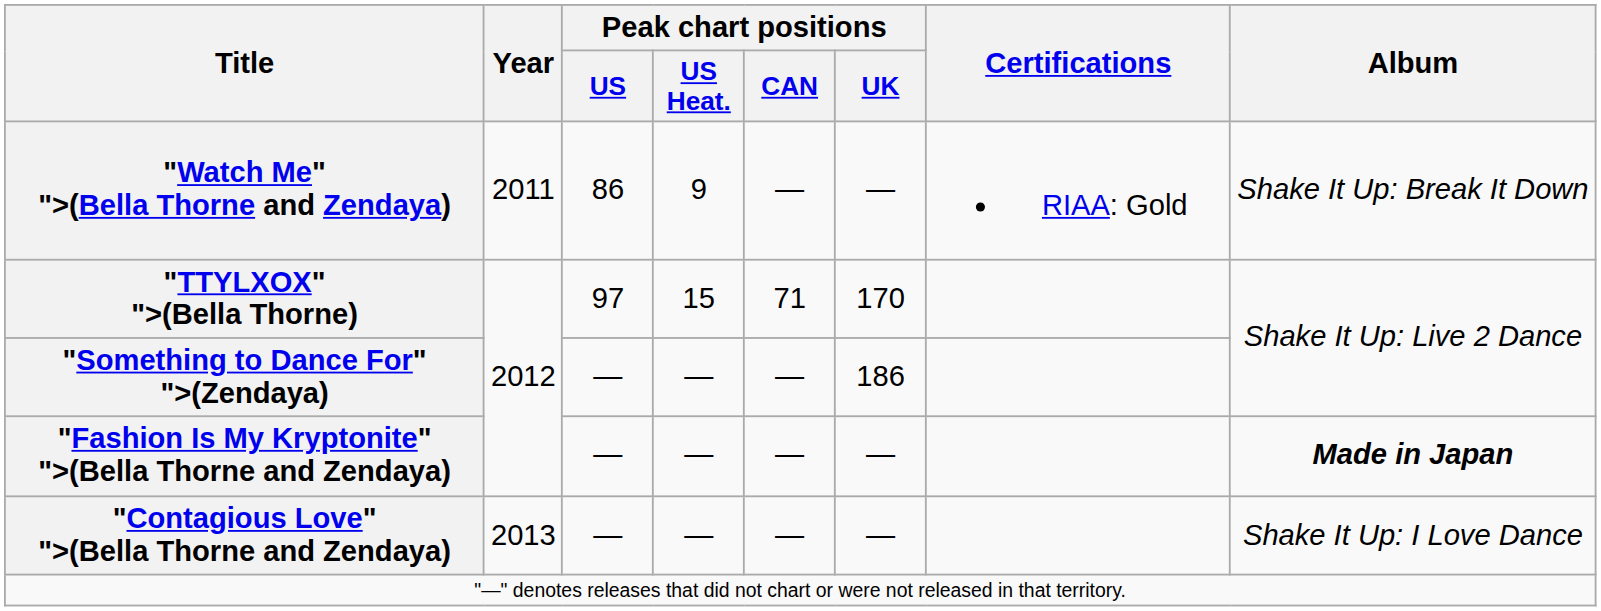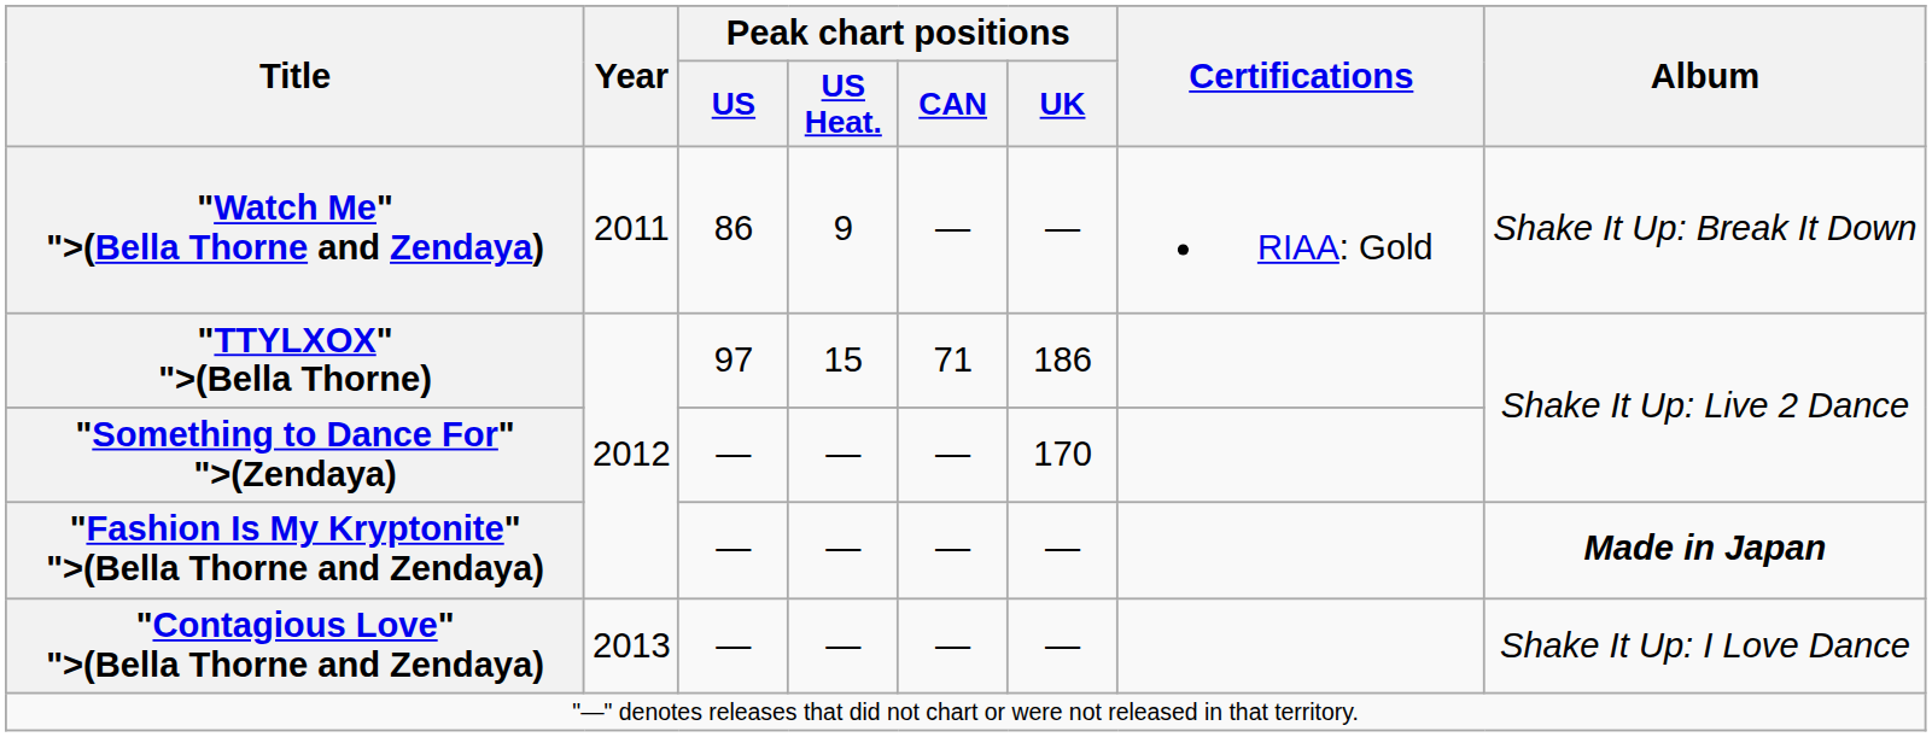 <table class="wikitable plainrowheaders" style="text-align:center;" border="1">
 <tr>
 <th scope="col" rowspan="2" style="width:16em;">Title</th>
 <th scope="col" rowspan="2">Year</th>
 <th scope="col" colspan="4">Peak chart positions</th>
 <th scope="col" rowspan="2" style="width:10em;"><a href='#'>Certifications</a></th>
 <th scope="col" rowspan="2">Album</th>
 </tr>
 <tr>
 <th scope="col" style="width:3em;font-size:90%;"><a href='#'>US</a><br></th>
 <th scope="col" style="width:3em;font-size:90%;"><a href='#'>US<br>Heat.</a><br></th>
 <th scope="col" style="width:3em;font-size:90%;"><a href='#'>CAN</a><br></th>
 <th scope="col" style="width:3em;font-size:90%;"><a href='#'>UK</a><br></th>
 </tr>
 <tr>
 <th scope="row">"<a href='#'>Watch Me</a>"<br><span>">(<a href='#'>Bella Thorne</a> and <a href='#'>Zendaya</a>)</span></th>
 <td>2011</td>
 <td>86</td>
 <td>9</td>
 <td>—</td>
 <td>—</td>
 <td><br><ul><li><a href='#'>RIAA</a>: Gold</li></ul></td>
 <td><em>Shake It Up: Break It Down</em></td>
 </tr>
 <tr>
 <th scope="row">"<a href='#'>TTYLXOX</a>"<br><span>">(Bella Thorne)</span></th>
 <td rowspan=3>2012</td>
 <td>97</td>
 <td>15</td>
 <td>71</td>
-<td>170</td>
+<td>186</td>
 <td></td>
 <td rowspan=2><em>Shake It Up: Live 2 Dance</em></td>
 </tr>
 <tr>
 <th scope="row">"<a href='#'>Something to Dance For</a>"<br><span>">(Zendaya)</span></th>
 <td>—</td>
 <td>—</td>
 <td>—</td>
-<td>186</td>
+<td>170</td>
 <td></td>
 </tr>
 <tr>
 <th scope="row">"<a href='#'>Fashion Is My Kryptonite</a>"<br><span>">(Bella Thorne and Zendaya)</span></th>
 <td>—</td>
 <td>—</td>
 <td>—</td>
 <td>—</td>
 <td></td>
 <td><strong><em>Made in Japan</em></strong></td>
 </tr>
 <tr>
 <th scope="row">"<a href='#'>Contagious Love</a>"<br><span>">(Bella Thorne and Zendaya)</span></th>
 <td>2013</td>
 <td>—</td>
 <td>—</td>
 <td>—</td>
 <td>—</td>
 <td></td>
 <td><em>Shake It Up: I Love Dance</em></td>
 </tr>
 <tr>
 <td align="center" colspan="14" style="font-size:8pt">"—" denotes releases that did not chart or were not released in that territory.</td>
 </tr>
 </table>
